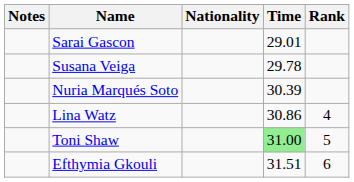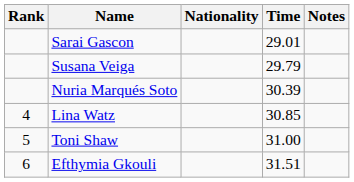 <table class="wikitable sortable" style="text-align:center">
 <tr>
-<th>Notes</th>
+<th>Rank</th>
 <th>Name</th>
 <th>Nationality</th>
 <th>Time</th>
-<th>Rank</th>
+<th>Notes</th>
 </tr>
 <tr>
 <td></td>
 <td align=left><a href='#'>Sarai Gascon</a></td>
 <td align=left></td>
 <td>29.01</td>
 <td></td>
 </tr>
 <tr>
 <td></td>
 <td align=left><a href='#'>Susana Veiga</a></td>
 <td align=left></td>
-<td>29.78</td>
+<td>29.79</td>
 <td></td>
 </tr>
 <tr>
 <td></td>
 <td align=left><a href='#'>Nuria Marqués Soto</a></td>
 <td align=left></td>
 <td>30.39</td>
 <td></td>
 </tr>
 <tr>
-<td></td>
+<td>4</td>
 <td align=left><a href='#'>Lina Watz</a></td>
 <td align=left></td>
-<td>30.86</td>
-<td>4</td>
+<td>30.85</td>
+<td></td>
 </tr>
 <tr>
-<td></td>
+<td>5</td>
 <td align=left><a href='#'>Toni Shaw</a></td>
 <td align=left></td>
-<td style="background: lightgreen;">31.00</td>
-<td>5</td>
+<td>31.00</td>
+<td></td>
 </tr>
 <tr>
-<td></td>
+<td>6</td>
 <td align=left><a href='#'>Efthymia Gkouli</a></td>
 <td align=left></td>
 <td>31.51</td>
-<td>6</td>
+<td></td>
 </tr>
 </table>
